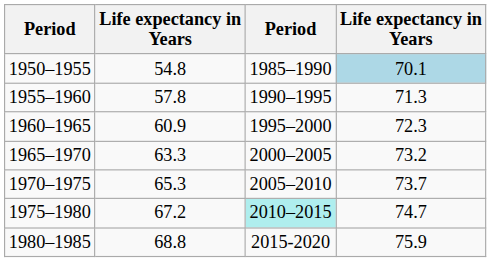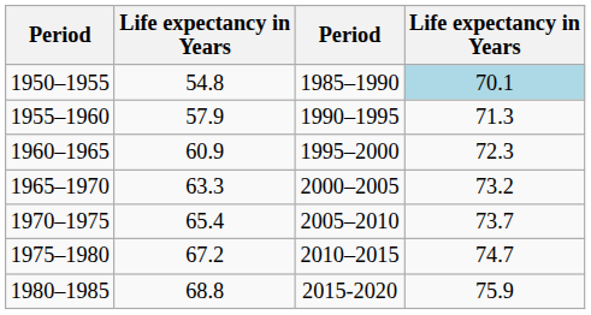 <table class="wikitable" style="text-align:center">
 <tr>
 <th>Period</th>
 <th>Life expectancy in<br>Years</th>
 <th>Period</th>
 <th>Life expectancy in<br>Years</th>
 </tr>
 <tr>
 <td>1950–1955</td>
 <td>54.8</td>
 <td>1985–1990</td>
 <td style="background: lightblue;">70.1</td>
 </tr>
 <tr>
 <td>1955–1960</td>
-<td>57.8</td>
+<td>57.9</td>
 <td>1990–1995</td>
 <td>71.3</td>
 </tr>
 <tr>
 <td>1960–1965</td>
 <td>60.9</td>
 <td>1995–2000</td>
 <td>72.3</td>
 </tr>
 <tr>
 <td>1965–1970</td>
 <td>63.3</td>
 <td>2000–2005</td>
 <td>73.2</td>
 </tr>
 <tr>
 <td>1970–1975</td>
-<td>65.3</td>
+<td>65.4</td>
 <td>2005–2010</td>
 <td>73.7</td>
 </tr>
 <tr>
 <td>1975–1980</td>
 <td>67.2</td>
-<td style="background: paleturquoise;">2010–2015</td>
+<td>2010–2015</td>
 <td>74.7</td>
 </tr>
 <tr>
 <td>1980–1985</td>
 <td>68.8</td>
 <td>2015-2020</td>
 <td>75.9</td>
 </tr>
 </table>
